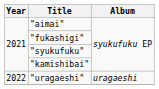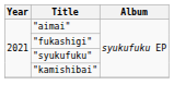 <table class="wikitable">
 <tr>
 <th>Year</th>
 <th>Title</th>
 <th>Album</th>
 </tr>
 <tr>
 <td rowspan="4">2021</td>
 <td>"aimai"</td>
 <td rowspan="4"><em>syukufuku</em> EP</td>
 </tr>
 <tr>
 <td>"fukashigi"</td>
 </tr>
 <tr>
 <td>"syukufuku"</td>
 </tr>
 <tr>
 <td>"kamishibai"</td>
 </tr>
 <tr>
-<td>2022</td>
-<td>"uragaeshi"</td>
-<td><em>uragaeshi</em></td>
-</tr>
-<tr>
 </tr>
 </table>
